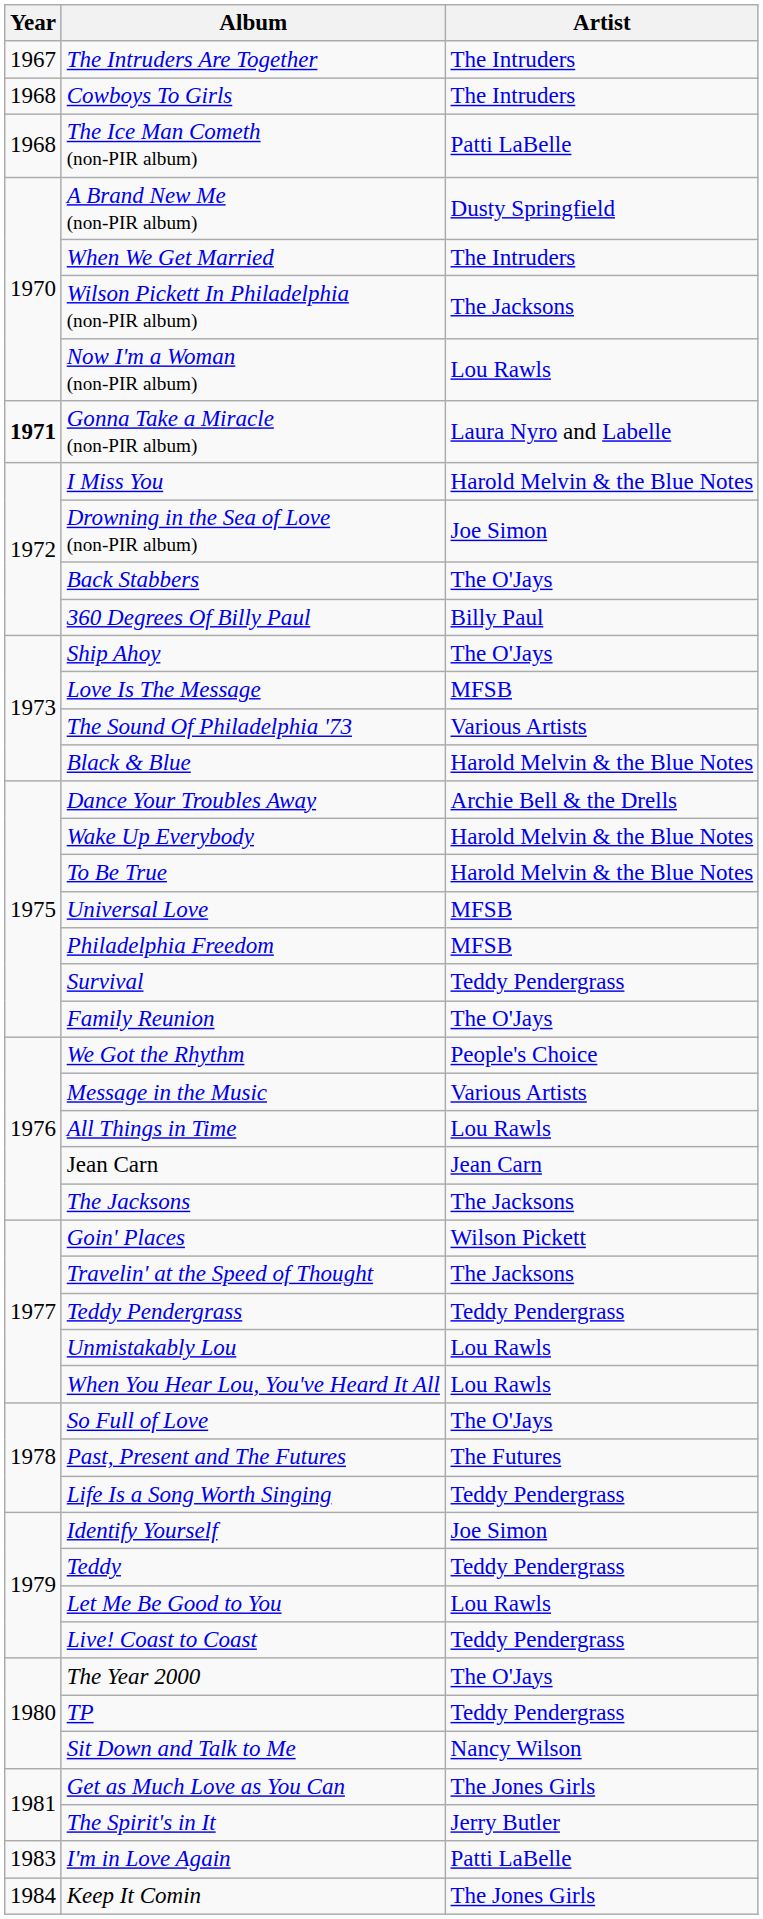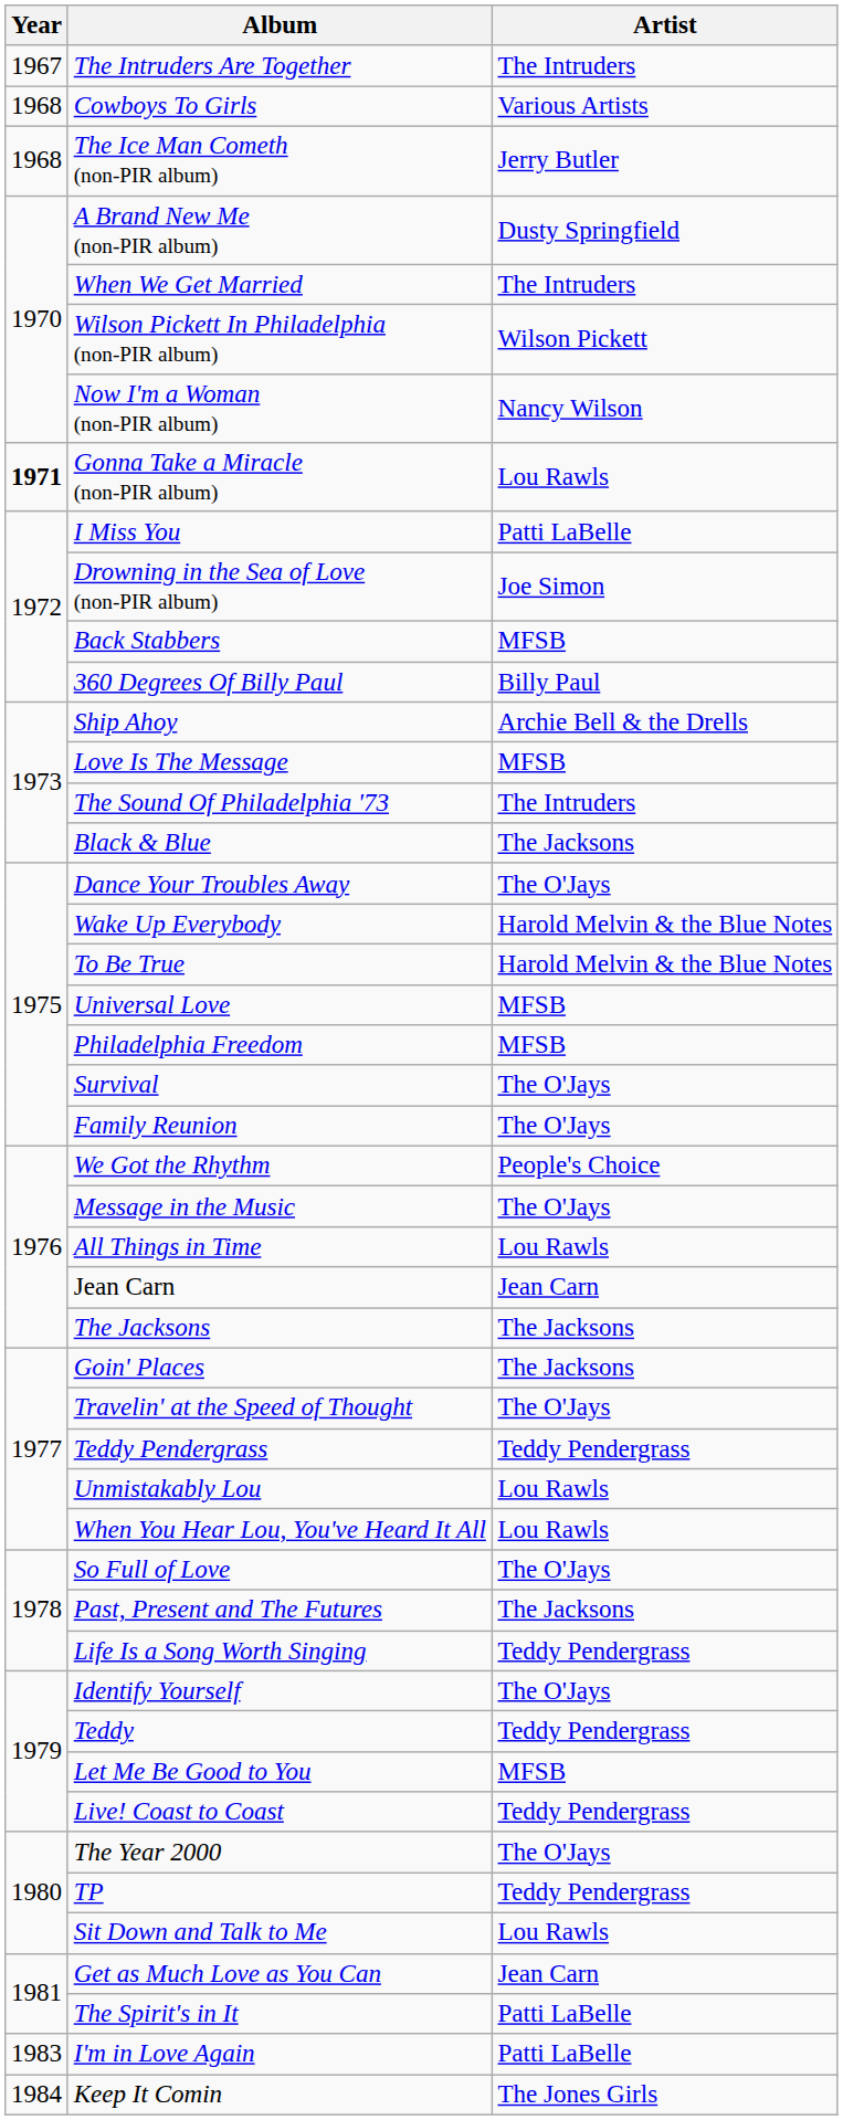 <table class="wikitable">
 <tr>
 <th>Year</th>
 <th>Album</th>
 <th>Artist</th>
 </tr>
 <tr>
 <td>1967</td>
 <td><em><a href='#'>The Intruders Are Together</a></em></td>
 <td><a href='#'>The Intruders</a></td>
 </tr>
 <tr>
 <td>1968</td>
 <td><em><a href='#'>Cowboys To Girls</a></em></td>
-<td><a href='#'>The Intruders</a></td>
+<td><a href='#'>Various Artists</a></td>
 </tr>
 <tr>
 <td>1968</td>
 <td><em><a href='#'>The Ice Man Cometh</a></em><br><small>(non-PIR album)</small></td>
-<td><a href='#'>Patti LaBelle</a></td>
+<td><a href='#'>Jerry Butler</a></td>
 </tr>
 <tr>
 <td rowspan="4">1970</td>
 <td><em><a href='#'>A Brand New Me</a></em><br><small>(non-PIR album)</small></td>
 <td><a href='#'>Dusty Springfield</a></td>
 </tr>
 <tr>
 <td><em><a href='#'>When We Get Married</a></em></td>
 <td><a href='#'>The Intruders</a></td>
 </tr>
 <tr>
 <td><em><a href='#'>Wilson Pickett In Philadelphia</a></em><br><small>(non-PIR album)</small></td>
-<td><a href='#'>The Jacksons</a></td>
+<td><a href='#'>Wilson Pickett</a></td>
 </tr>
 <tr>
 <td><em><a href='#'>Now I'm a Woman</a></em><br><small>(non-PIR album)</small></td>
-<td><a href='#'>Lou Rawls</a></td>
+<td><a href='#'>Nancy Wilson</a></td>
 </tr>
 <tr>
 <td><strong>1971</strong></td>
 <td><em><a href='#'>Gonna Take a Miracle</a></em><br><small>(non-PIR album)</small></td>
-<td><a href='#'>Laura Nyro</a> and <a href='#'>Labelle</a></td>
+<td><a href='#'>Lou Rawls</a></td>
 </tr>
 <tr>
 <td rowspan="4">1972</td>
 <td><em><a href='#'>I Miss You</a></em></td>
-<td><a href='#'>Harold Melvin & the Blue Notes</a></td>
+<td><a href='#'>Patti LaBelle</a></td>
 </tr>
 <tr>
 <td><em><a href='#'>Drowning in the Sea of Love</a></em><br><small>(non-PIR album)</small></td>
 <td><a href='#'>Joe Simon</a></td>
 </tr>
 <tr>
 <td><em><a href='#'>Back Stabbers</a></em></td>
-<td><a href='#'>The O'Jays</a></td>
+<td><a href='#'>MFSB</a></td>
 </tr>
 <tr>
 <td><em><a href='#'>360 Degrees Of Billy Paul</a></em></td>
 <td><a href='#'>Billy Paul</a></td>
 </tr>
 <tr>
 <td rowspan="4">1973</td>
 <td><em><a href='#'>Ship Ahoy</a></em></td>
-<td><a href='#'>The O'Jays</a></td>
+<td><a href='#'>Archie Bell & the Drells</a></td>
 </tr>
 <tr>
 <td><em><a href='#'>Love Is The Message</a></em></td>
 <td><a href='#'>MFSB</a></td>
 </tr>
 <tr>
 <td><em><a href='#'>The Sound Of Philadelphia '73</a></em></td>
-<td><a href='#'>Various Artists</a></td>
+<td><a href='#'>The Intruders</a></td>
 </tr>
 <tr>
 <td><em><a href='#'>Black & Blue</a></em></td>
-<td><a href='#'>Harold Melvin & the Blue Notes</a></td>
+<td><a href='#'>The Jacksons</a></td>
 </tr>
 <tr>
 <td rowspan="7">1975</td>
 <td><em><a href='#'>Dance Your Troubles Away</a></em></td>
-<td><a href='#'>Archie Bell & the Drells</a></td>
+<td><a href='#'>The O'Jays</a></td>
 </tr>
 <tr>
 <td><em><a href='#'>Wake Up Everybody</a></em></td>
 <td><a href='#'>Harold Melvin & the Blue Notes</a></td>
 </tr>
 <tr>
 <td><em><a href='#'>To Be True</a></em></td>
 <td><a href='#'>Harold Melvin & the Blue Notes</a></td>
 </tr>
 <tr>
 <td><em><a href='#'>Universal Love</a></em></td>
 <td><a href='#'>MFSB</a></td>
 </tr>
 <tr>
 <td><em><a href='#'>Philadelphia Freedom</a></em></td>
 <td><a href='#'>MFSB</a></td>
 </tr>
 <tr>
 <td><em><a href='#'>Survival</a></em></td>
-<td><a href='#'>Teddy Pendergrass</a></td>
+<td><a href='#'>The O'Jays</a></td>
 </tr>
 <tr>
 <td><em><a href='#'>Family Reunion</a></em></td>
 <td><a href='#'>The O'Jays</a></td>
 </tr>
 <tr>
 <td rowspan="5">1976</td>
 <td><em><a href='#'>We Got the Rhythm</a></em></td>
 <td><a href='#'>People's Choice</a></td>
 </tr>
 <tr>
 <td><em><a href='#'>Message in the Music</a></em></td>
-<td><a href='#'>Various Artists</a></td>
+<td><a href='#'>The O'Jays</a></td>
 </tr>
 <tr>
 <td><em><a href='#'>All Things in Time</a></em></td>
 <td><a href='#'>Lou Rawls</a></td>
 </tr>
 <tr>
 <td>Jean Carn</td>
 <td><a href='#'>Jean Carn</a></td>
 </tr>
 <tr>
 <td><em><a href='#'>The Jacksons</a></em></td>
 <td><a href='#'>The Jacksons</a></td>
 </tr>
 <tr>
 <td rowspan="5">1977</td>
 <td><em><a href='#'>Goin' Places</a></em></td>
-<td><a href='#'>Wilson Pickett</a></td>
+<td><a href='#'>The Jacksons</a></td>
 </tr>
 <tr>
 <td><em><a href='#'>Travelin' at the Speed of Thought</a></em></td>
-<td><a href='#'>The Jacksons</a></td>
+<td><a href='#'>The O'Jays</a></td>
 </tr>
 <tr>
 <td><em><a href='#'>Teddy Pendergrass</a></em></td>
 <td><a href='#'>Teddy Pendergrass</a></td>
 </tr>
 <tr>
 <td><em><a href='#'>Unmistakably Lou</a></em></td>
 <td><a href='#'>Lou Rawls</a></td>
 </tr>
 <tr>
 <td><em><a href='#'>When You Hear Lou, You've Heard It All</a></em></td>
 <td><a href='#'>Lou Rawls</a></td>
 </tr>
 <tr>
 <td rowspan="3">1978</td>
 <td><em><a href='#'>So Full of Love</a></em></td>
 <td><a href='#'>The O'Jays</a></td>
 </tr>
 <tr>
 <td><em><a href='#'>Past, Present and The Futures</a></em></td>
-<td><a href='#'>The Futures</a></td>
+<td><a href='#'>The Jacksons</a></td>
 </tr>
 <tr>
 <td><em><a href='#'>Life Is a Song Worth Singing</a></em></td>
 <td><a href='#'>Teddy Pendergrass</a></td>
 </tr>
 <tr>
 <td rowspan="4">1979</td>
 <td><em><a href='#'>Identify Yourself</a></em></td>
-<td><a href='#'>Joe Simon</a></td>
+<td><a href='#'>The O'Jays</a></td>
 </tr>
 <tr>
 <td><em><a href='#'>Teddy</a></em></td>
 <td><a href='#'>Teddy Pendergrass</a></td>
 </tr>
 <tr>
 <td><em><a href='#'>Let Me Be Good to You</a></em></td>
-<td><a href='#'>Lou Rawls</a></td>
+<td><a href='#'>MFSB</a></td>
 </tr>
 <tr>
 <td><em><a href='#'>Live! Coast to Coast</a></em></td>
 <td><a href='#'>Teddy Pendergrass</a></td>
 </tr>
 <tr>
 <td rowspan="3">1980</td>
 <td><em>The Year 2000</em></td>
 <td><a href='#'>The O'Jays</a></td>
 </tr>
 <tr>
 <td><em><a href='#'>TP</a></em></td>
 <td><a href='#'>Teddy Pendergrass</a></td>
 </tr>
 <tr>
 <td><em><a href='#'>Sit Down and Talk to Me</a></em></td>
-<td><a href='#'>Nancy Wilson</a></td>
+<td><a href='#'>Lou Rawls</a></td>
 </tr>
 <tr>
 <td rowspan="2">1981</td>
 <td><em><a href='#'>Get as Much Love as You Can</a></em></td>
-<td><a href='#'>The Jones Girls</a></td>
+<td><a href='#'>Jean Carn</a></td>
 </tr>
 <tr>
 <td><em><a href='#'>The Spirit's in It</a></em></td>
-<td><a href='#'>Jerry Butler</a></td>
+<td><a href='#'>Patti LaBelle</a></td>
 </tr>
 <tr>
 <td>1983</td>
 <td><em><a href='#'>I'm in Love Again</a></em></td>
 <td><a href='#'>Patti LaBelle</a></td>
 </tr>
 <tr>
 <td>1984</td>
 <td><em>Keep It Comin<strong></td>
 <td><a href='#'>The Jones Girls</a></td>
 </tr>
 </table>
